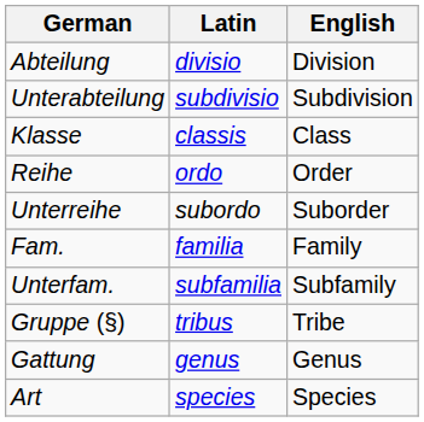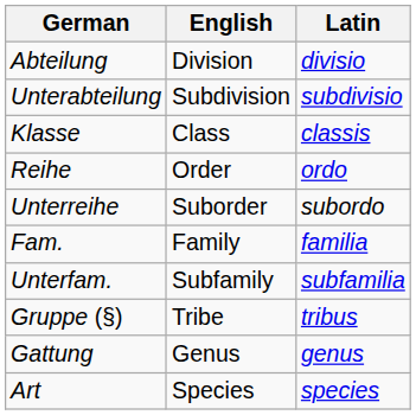 <table class="wikitable">
 <tr>
 <th>German</th>
+<th>English</th>
 <th>Latin</th>
-<th>English</th>
 </tr>
 <tr>
 <td><em>Abteilung</em></td>
+<td>Division</td>
 <td><em><a href='#'>divisio</a></em></td>
-<td>Division</td>
 </tr>
 <tr>
 <td><em>Unterabteilung</em></td>
+<td>Subdivision</td>
 <td><em><a href='#'>subdivisio</a></em></td>
-<td>Subdivision</td>
 </tr>
 <tr>
 <td><em>Klasse</em></td>
+<td>Class</td>
 <td><em><a href='#'>classis</a></em></td>
-<td>Class</td>
 </tr>
 <tr>
 <td><em>Reihe</em></td>
+<td>Order</td>
 <td><em><a href='#'>ordo</a></em></td>
-<td>Order</td>
 </tr>
 <tr>
 <td><em>Unterreihe</em></td>
+<td>Suborder</td>
 <td><em>subordo</em></td>
-<td>Suborder</td>
 </tr>
 <tr>
 <td><em>Fam.</em></td>
+<td>Family</td>
 <td><em><a href='#'>familia</a></em></td>
-<td>Family</td>
 </tr>
 <tr>
 <td><em>Unterfam.</em></td>
+<td>Subfamily</td>
 <td><em><a href='#'>subfamilia</a></em></td>
-<td>Subfamily</td>
 </tr>
 <tr>
 <td><em>Gruppe</em> (§)</td>
+<td>Tribe</td>
 <td><em><a href='#'>tribus</a></em></td>
-<td>Tribe</td>
 </tr>
 <tr>
 <td><em>Gattung</em></td>
+<td>Genus</td>
 <td><em><a href='#'>genus</a></em></td>
-<td>Genus</td>
 </tr>
 <tr>
 <td><em>Art</em></td>
+<td>Species</td>
 <td><em><a href='#'>species</a></em></td>
-<td>Species</td>
 </tr>
 </table>
